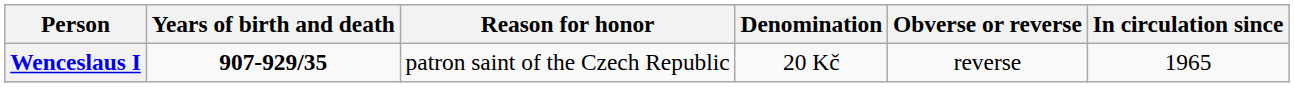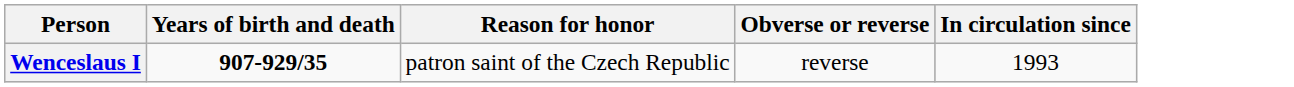 <table class="wikitable" style="font-size:95%; text-align:center;">
 <tr>
 <th>Person</th>
 <th>Years of birth and death</th>
 <th>Reason for honor</th>
-<th>Denomination</th>
 <th>Obverse or reverse</th>
 <th>In circulation since</th>
 </tr>
 <tr>
 <th><a href='#'>Wenceslaus I</a></th>
 <td><strong>907-929/35</strong></td>
 <td>patron saint of the Czech Republic</td>
-<td>20 Kč</td>
 <td>reverse</td>
-<td>1965</td>
+<td>1993</td>
 </tr>
 </table>
